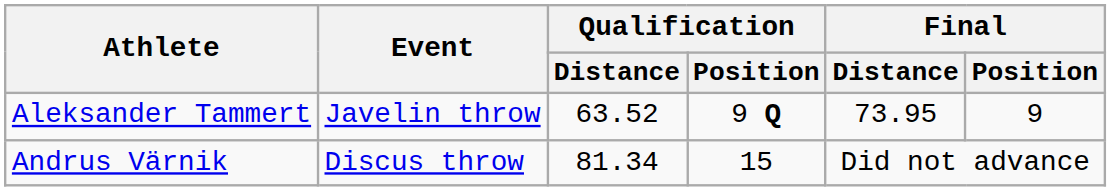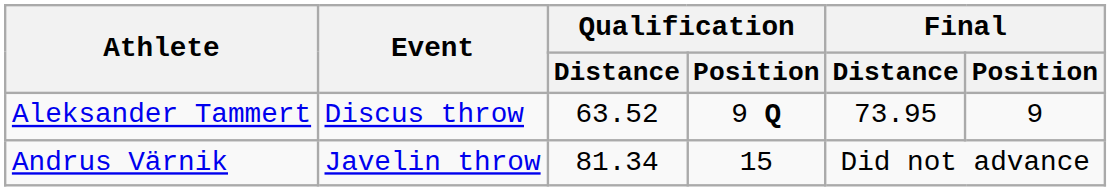 <table class=wikitable style="font-size:90%">
 <tr>
 <th rowspan="2">Athlete</th>
 <th rowspan="2">Event</th>
 <th colspan="2">Qualification</th>
 <th colspan="2">Final</th>
 </tr>
 <tr style="font-size:95%">
 <th>Distance</th>
 <th>Position</th>
 <th>Distance</th>
 <th>Position</th>
 </tr>
 <tr align=center>
 <td align=left><a href='#'>Aleksander Tammert</a></td>
-<td align=left><a href='#'>Javelin throw</a></td>
+<td align=left><a href='#'>Discus throw</a></td>
 <td>63.52</td>
 <td>9 <strong>Q</strong></td>
 <td>73.95</td>
 <td>9</td>
 </tr>
 <tr align=center>
 <td align=left><a href='#'>Andrus Värnik</a></td>
-<td align=left><a href='#'>Discus throw</a></td>
+<td align=left><a href='#'>Javelin throw</a></td>
 <td>81.34</td>
 <td>15</td>
 <td colspan=4>Did not advance</td>
 </tr>
 </table>
